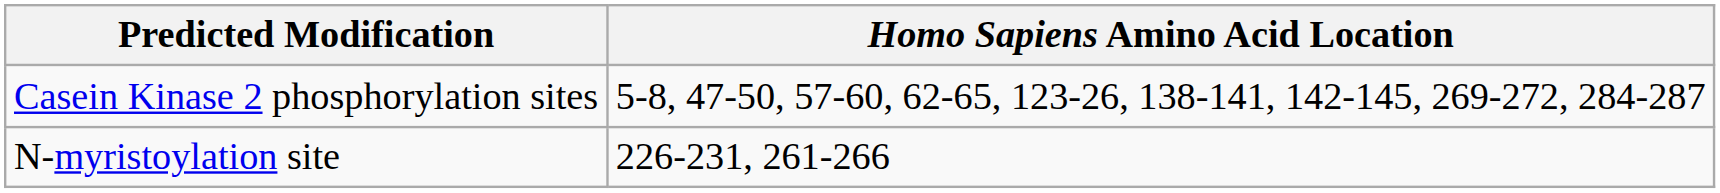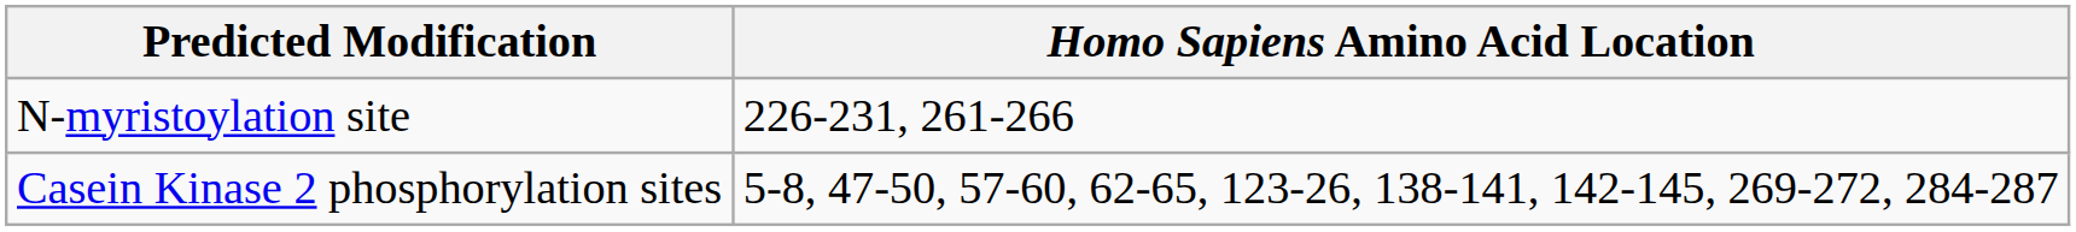 <table class="wikitable sortable">
 <tr>
 <th>Predicted Modification</th>
 <th><em>Homo Sapiens</em> Amino Acid Location</th>
 </tr>
 <tr>
+<td>N-<a href='#'>myristoylation</a> site</td>
+<td>226-231, 261-266</td>
+</tr>
+<tr>
 <td><a href='#'>Casein Kinase 2</a> phosphorylation sites</td>
 <td>5-8, 47-50, 57-60, 62-65, 123-26, 138-141, 142-145, 269-272, 284-287</td>
 </tr>
-<tr>
-<td>N-<a href='#'>myristoylation</a> site</td>
-<td>226-231, 261-266</td>
-</tr>
 </table>
